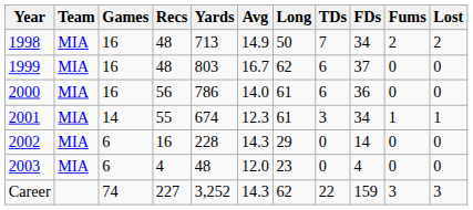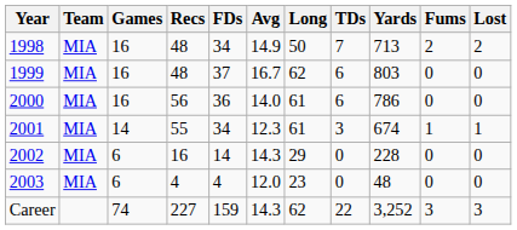 <table class="wikitable">
 <tr>
 <th>Year</th>
 <th>Team</th>
 <th>Games</th>
 <th>Recs</th>
-<th>Yards</th>
+<th>FDs</th>
 <th>Avg</th>
 <th>Long</th>
 <th>TDs</th>
-<th>FDs</th>
+<th>Yards</th>
 <th>Fums</th>
 <th>Lost</th>
 </tr>
 <tr>
 <td><a href='#'>1998</a></td>
 <td><a href='#'>MIA</a></td>
 <td>16</td>
 <td>48</td>
-<td>713</td>
+<td>34</td>
 <td>14.9</td>
 <td>50</td>
 <td>7</td>
-<td>34</td>
+<td>713</td>
 <td>2</td>
 <td>2</td>
 </tr>
 <tr>
 <td><a href='#'>1999</a></td>
 <td><a href='#'>MIA</a></td>
 <td>16</td>
 <td>48</td>
-<td>803</td>
+<td>37</td>
 <td>16.7</td>
 <td>62</td>
 <td>6</td>
-<td>37</td>
+<td>803</td>
 <td>0</td>
 <td>0</td>
 </tr>
 <tr>
 <td><a href='#'>2000</a></td>
 <td><a href='#'>MIA</a></td>
 <td>16</td>
 <td>56</td>
-<td>786</td>
+<td>36</td>
 <td>14.0</td>
 <td>61</td>
 <td>6</td>
-<td>36</td>
+<td>786</td>
 <td>0</td>
 <td>0</td>
 </tr>
 <tr>
 <td><a href='#'>2001</a></td>
 <td><a href='#'>MIA</a></td>
 <td>14</td>
 <td>55</td>
-<td>674</td>
+<td>34</td>
 <td>12.3</td>
 <td>61</td>
 <td>3</td>
-<td>34</td>
+<td>674</td>
 <td>1</td>
 <td>1</td>
 </tr>
 <tr>
 <td><a href='#'>2002</a></td>
 <td><a href='#'>MIA</a></td>
 <td>6</td>
 <td>16</td>
-<td>228</td>
+<td>14</td>
 <td>14.3</td>
 <td>29</td>
 <td>0</td>
-<td>14</td>
+<td>228</td>
 <td>0</td>
 <td>0</td>
 </tr>
 <tr>
 <td><a href='#'>2003</a></td>
 <td><a href='#'>MIA</a></td>
 <td>6</td>
 <td>4</td>
-<td>48</td>
+<td>4</td>
 <td>12.0</td>
 <td>23</td>
 <td>0</td>
-<td>4</td>
+<td>48</td>
 <td>0</td>
 <td>0</td>
 </tr>
 <tr>
 <td>Career</td>
 <td></td>
 <td>74</td>
 <td>227</td>
-<td>3,252</td>
+<td>159</td>
 <td>14.3</td>
 <td>62</td>
 <td>22</td>
-<td>159</td>
+<td>3,252</td>
 <td>3</td>
 <td>3</td>
 </tr>
 </table>
